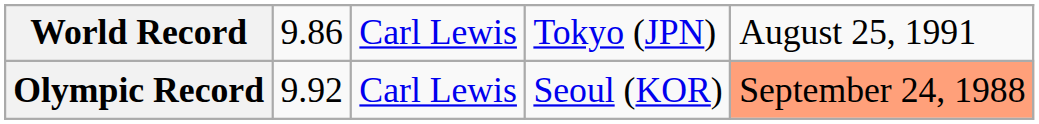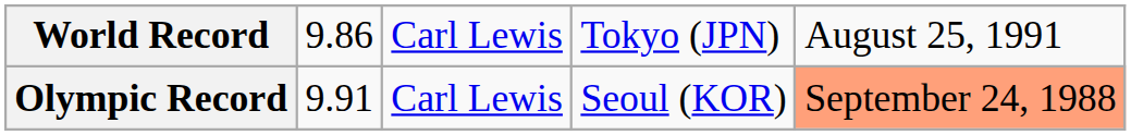 <table class="wikitable">
 <tr>
 <th>World Record</th>
 <td>9.86</td>
 <td> <a href='#'>Carl Lewis</a></td>
 <td><a href='#'>Tokyo</a> (<a href='#'>JPN</a>)</td>
 <td>August 25, 1991</td>
 </tr>
 <tr>
 <th>Olympic Record</th>
-<td>9.92</td>
+<td>9.91</td>
 <td> <a href='#'>Carl Lewis</a></td>
 <td><a href='#'>Seoul</a> (<a href='#'>KOR</a>)</td>
 <td style="background: lightsalmon;">September 24, 1988</td>
 </tr>
 </table>
